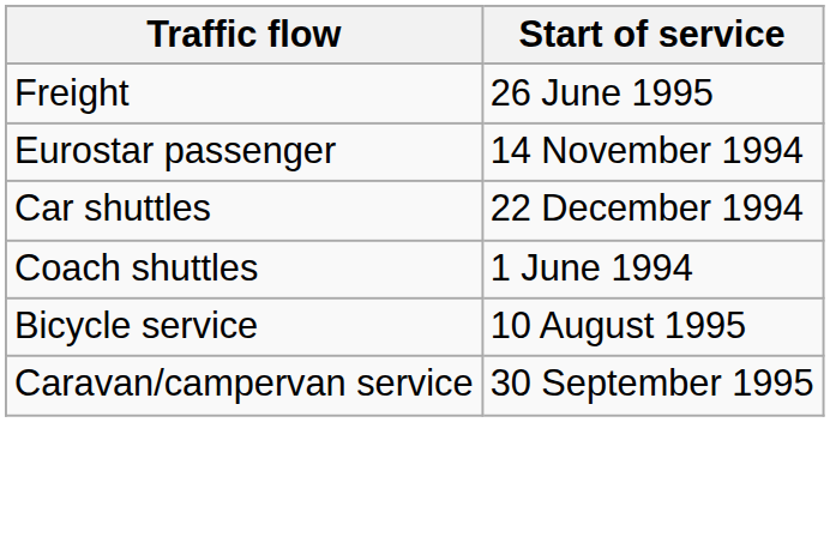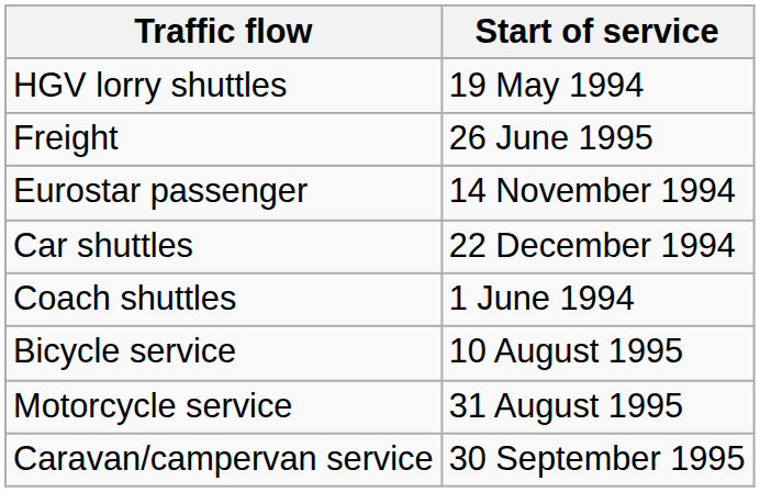 <table class="wikitable sortable">
 <tr>
 <th>Traffic flow</th>
 <th data-sort-type=date>Start of service</th>
+</tr>
+<tr>
+<td>HGV lorry shuttles</td>
+<td>19 May 1994</td>
 </tr>
 <tr>
 <td>Freight</td>
 <td>26 June 1995</td>
 </tr>
 <tr>
 <td>Eurostar passenger</td>
 <td>14 November 1994</td>
 </tr>
 <tr>
 <td>Car shuttles</td>
 <td>22 December 1994</td>
 </tr>
 <tr>
 <td>Coach shuttles</td>
 <td>1 June 1994</td>
 </tr>
 <tr>
 <td>Bicycle service</td>
 <td>10 August 1995</td>
 </tr>
 <tr>
+<td>Motorcycle service</td>
+<td>31 August 1995</td>
+</tr>
+<tr>
 <td>Caravan/campervan service</td>
 <td>30 September 1995</td>
 </tr>
 </table>
